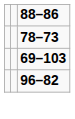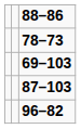 <table class="wikitable">
 <tr>
 <td></td>
 <td></td>
 <td><strong>88–86</strong></td>
 </tr>
 <tr>
 <td></td>
 <td></td>
 <td><strong>78–73</strong></td>
 </tr>
 <tr>
 <td></td>
 <td></td>
 <td><strong>69–103</strong></td>
 </tr>
 <tr>
 <td></td>
 <td></td>
+<td><strong>87–103</strong></td>
+</tr>
+<tr>
+<td></td>
+<td></td>
 <td><strong>96–82</strong></td>
 </tr>
 </table>
